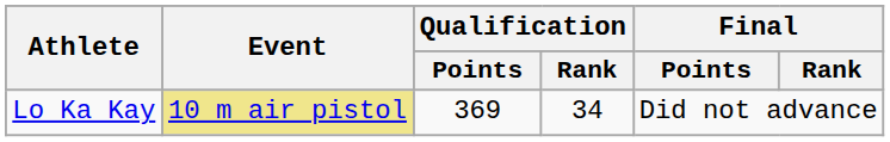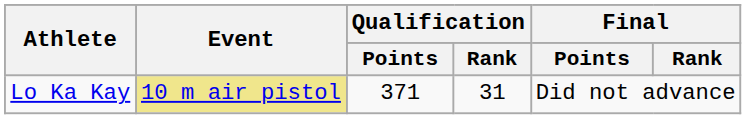 <table class="wikitable" style="font-size:90%">
 <tr>
 <th rowspan="2">Athlete</th>
 <th rowspan="2">Event</th>
 <th colspan=2>Qualification</th>
 <th colspan=2>Final</th>
 </tr>
 <tr style="font-size:95%">
 <th>Points</th>
 <th>Rank</th>
 <th>Points</th>
 <th>Rank</th>
 </tr>
 <tr align=center>
 <td align=left><a href='#'>Lo Ka Kay</a></td>
 <td align=left style="background: khaki;"><a href='#'>10 m air pistol</a></td>
-<td>369</td>
-<td>34</td>
+<td>371</td>
+<td>31</td>
 <td colspan=2>Did not advance</td>
 </tr>
 </table>
